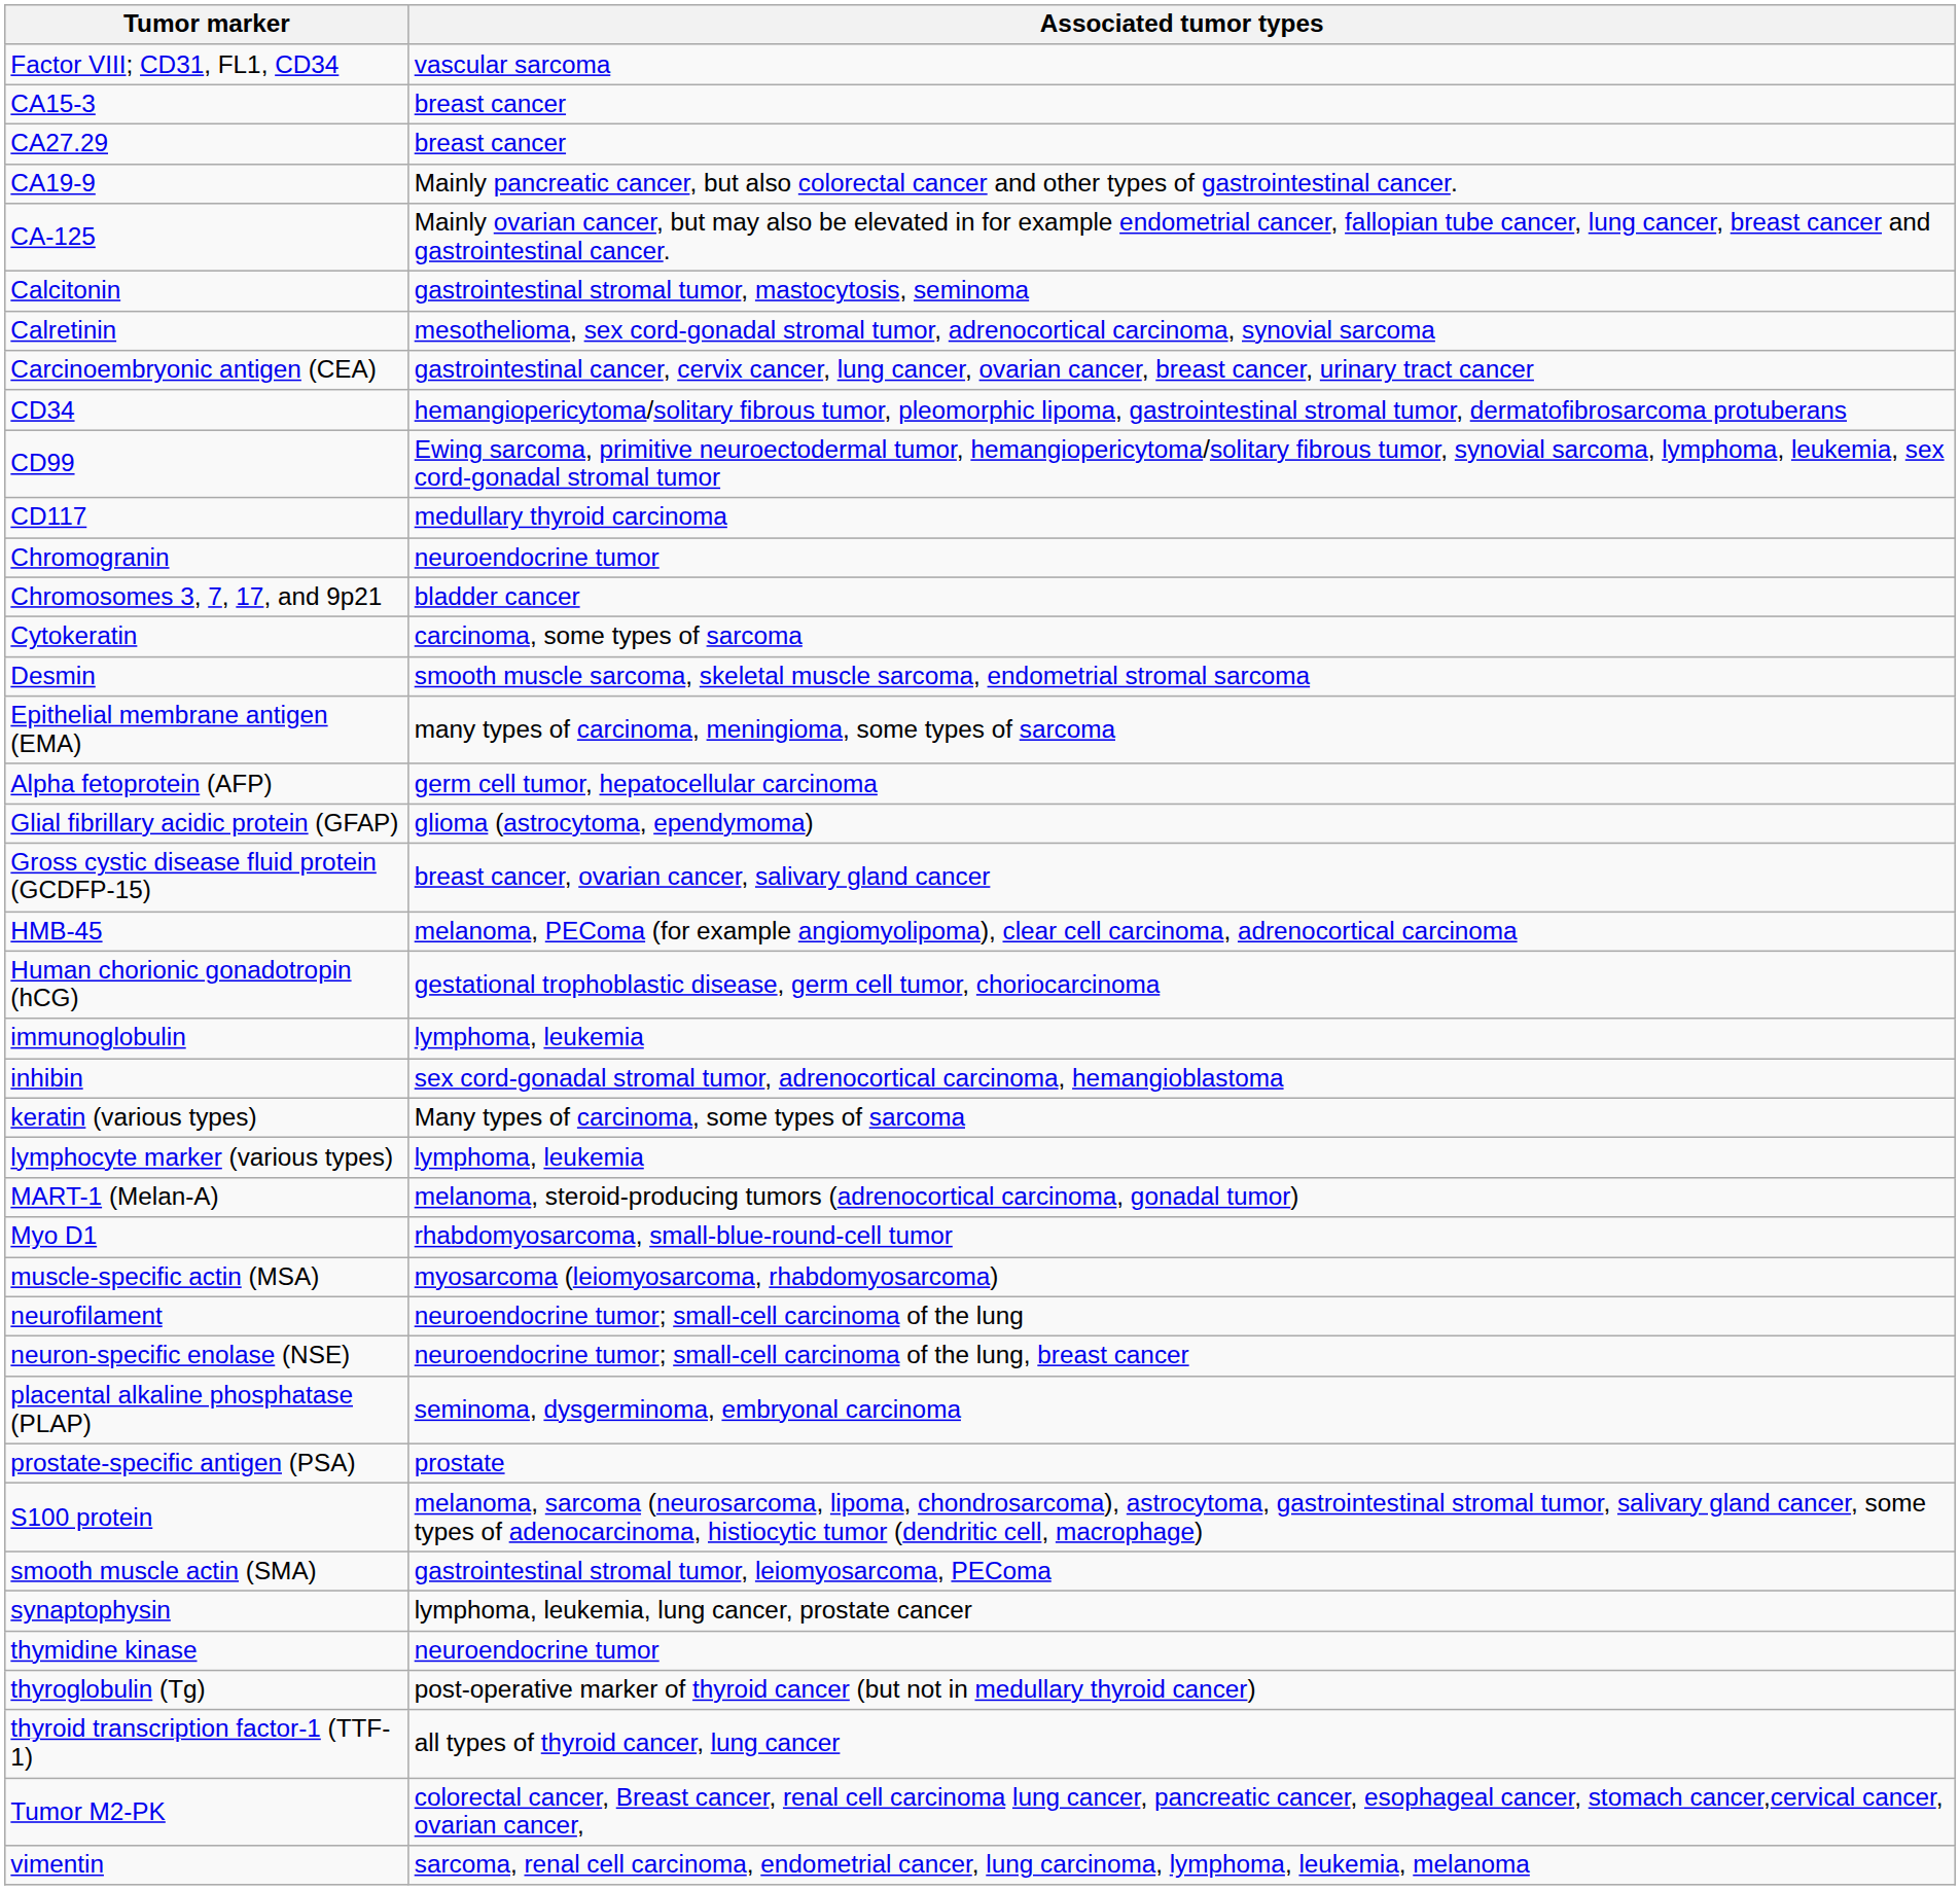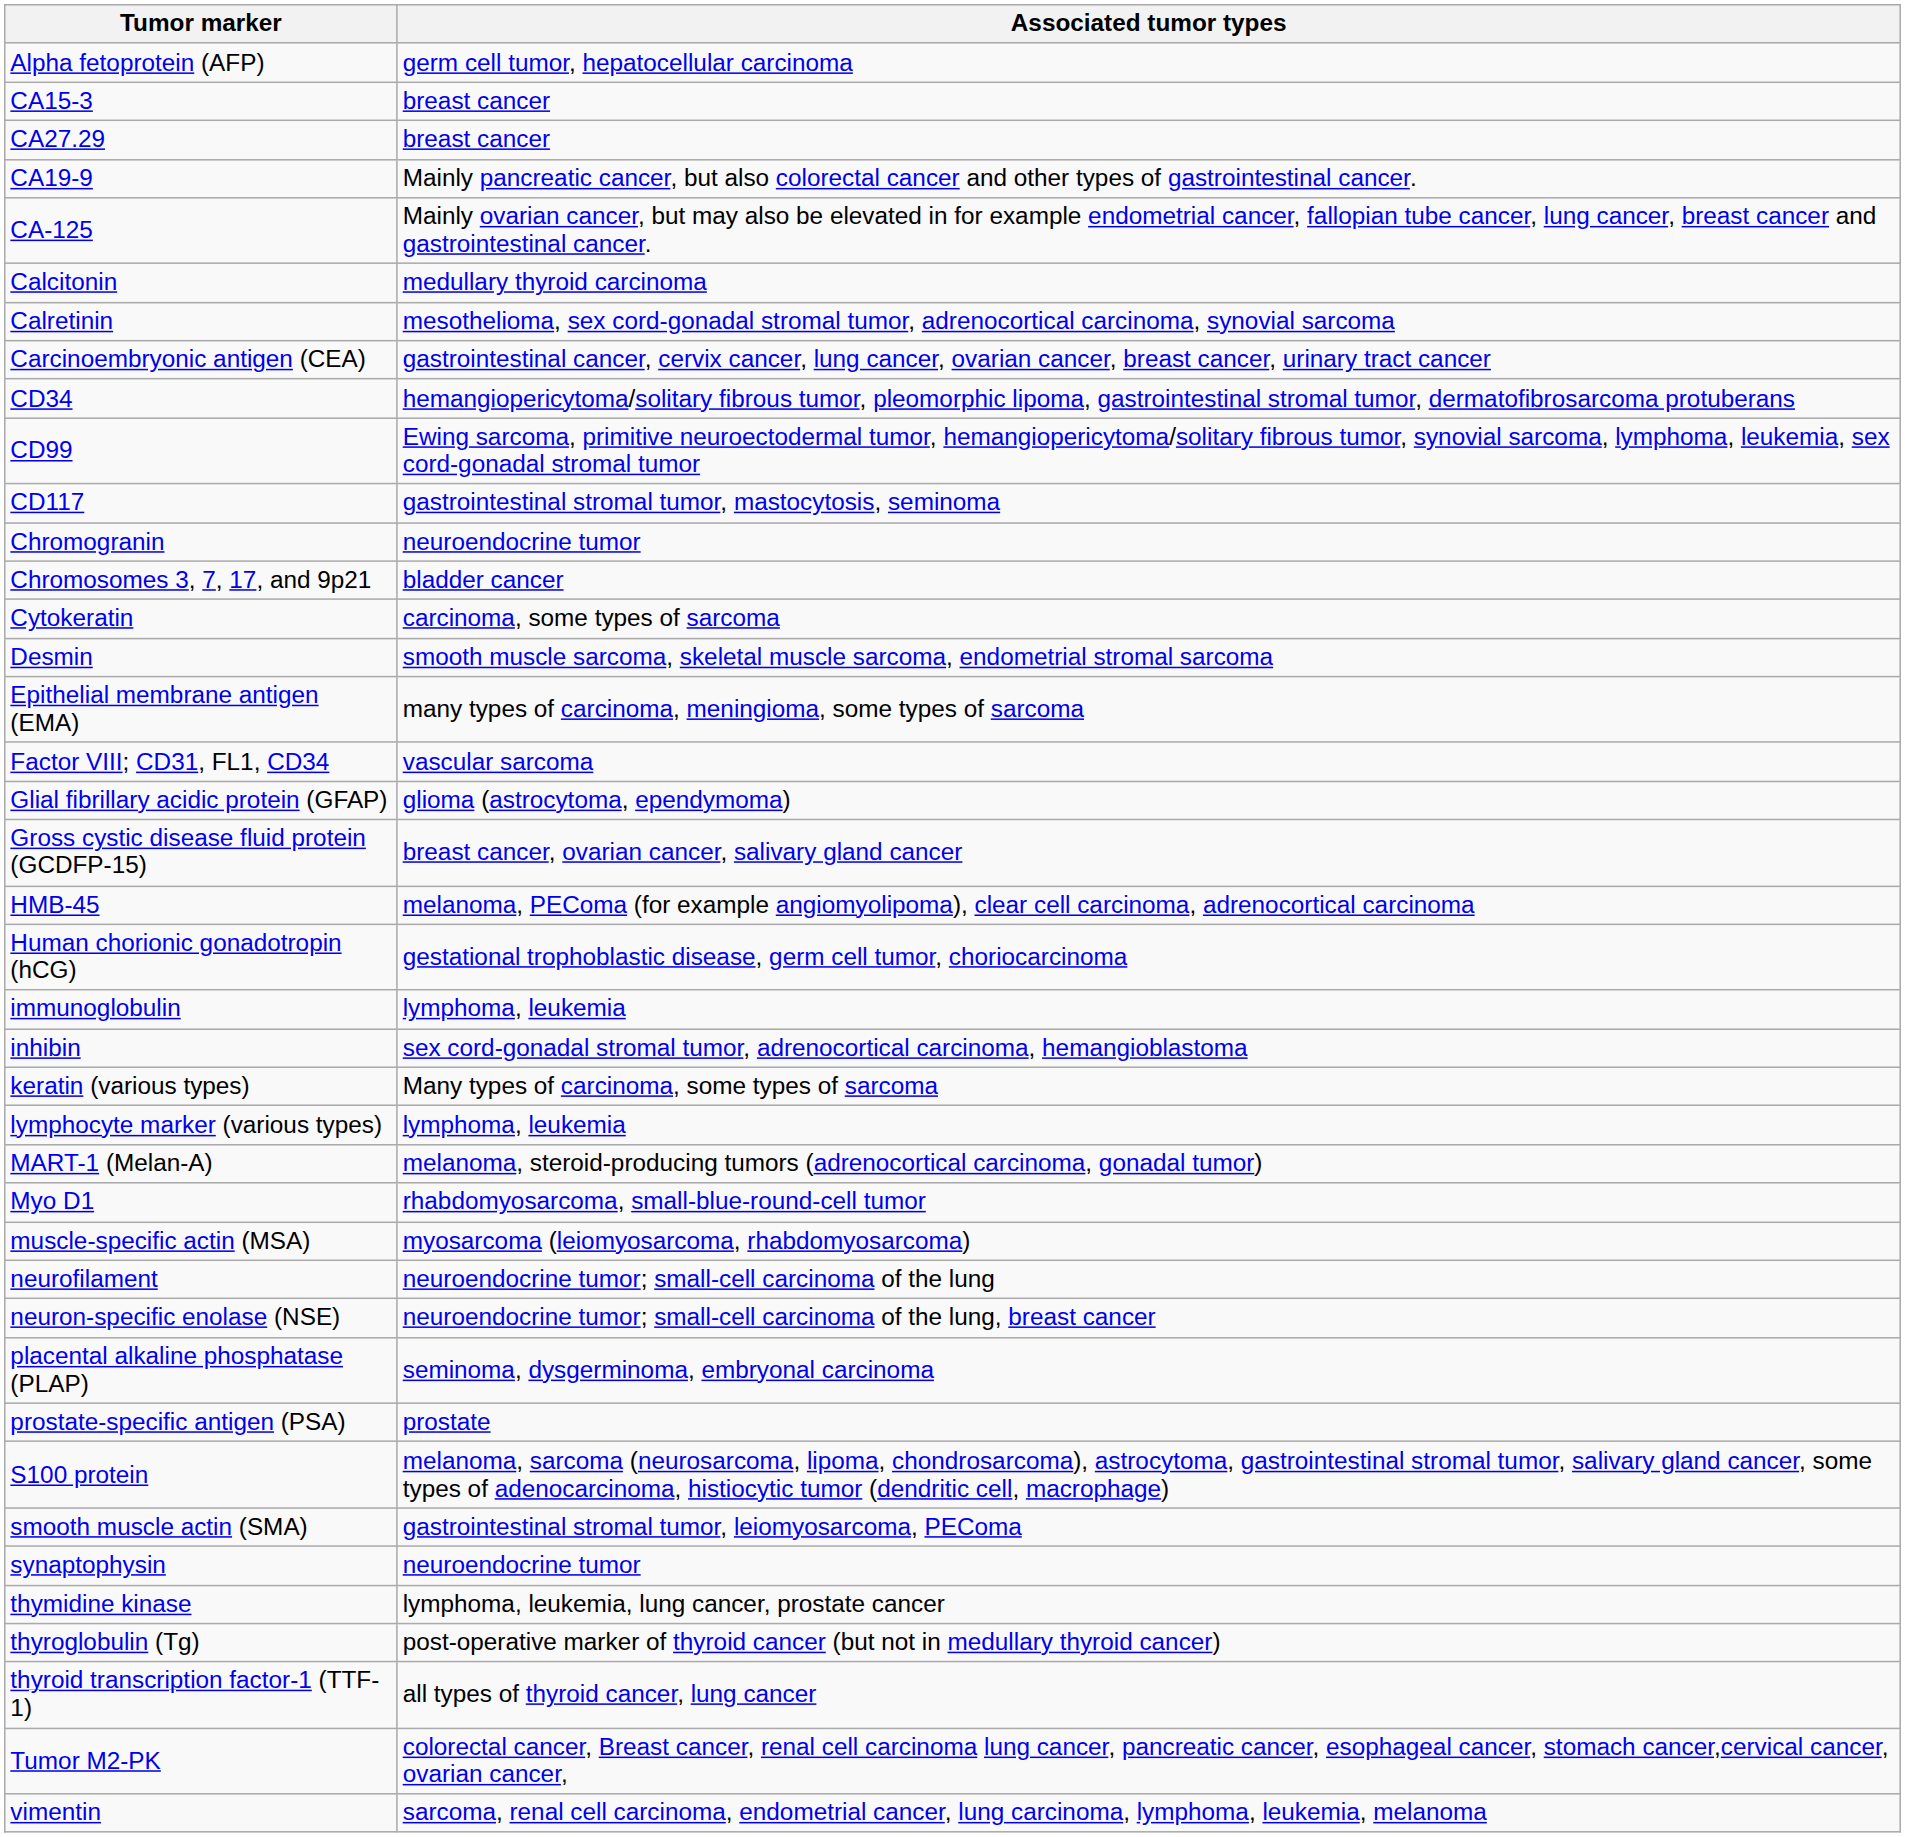 <table class="wikitable">
 <tr>
 <th>Tumor marker</th>
 <th>Associated tumor types</th>
 </tr>
 <tr>
-<td><a href='#'>Factor VIII</a>; <a href='#'>CD31</a>, FL1, <a href='#'>CD34</a></td>
-<td><a href='#'>vascular sarcoma</a></td>
+<td><a href='#'>Alpha fetoprotein</a> (AFP)</td>
+<td><a href='#'>germ cell tumor</a>, <a href='#'>hepatocellular carcinoma</a></td>
 </tr>
 <tr>
 <td><a href='#'>CA15-3</a></td>
 <td><a href='#'>breast cancer</a></td>
 </tr>
 <tr>
 <td><a href='#'>CA27.29</a></td>
 <td><a href='#'>breast cancer</a></td>
 </tr>
 <tr>
 <td><a href='#'>CA19-9</a></td>
 <td>Mainly <a href='#'>pancreatic cancer</a>, but also <a href='#'>colorectal cancer</a> and other types of <a href='#'>gastrointestinal cancer</a>.</td>
 </tr>
 <tr>
 <td><a href='#'>CA-125</a></td>
 <td>Mainly <a href='#'>ovarian cancer</a>, but may also be elevated in for example <a href='#'>endometrial cancer</a>, <a href='#'>fallopian tube cancer</a>, <a href='#'>lung cancer</a>, <a href='#'>breast cancer</a> and <a href='#'>gastrointestinal cancer</a>.</td>
 </tr>
 <tr>
 <td><a href='#'>Calcitonin</a></td>
-<td><a href='#'>gastrointestinal stromal tumor</a>, <a href='#'>mastocytosis</a>, <a href='#'>seminoma</a></td>
+<td><a href='#'>medullary thyroid carcinoma</a></td>
 </tr>
 <tr>
 <td><a href='#'>Calretinin</a></td>
 <td><a href='#'>mesothelioma</a>, <a href='#'>sex cord-gonadal stromal tumor</a>, <a href='#'>adrenocortical carcinoma</a>, <a href='#'>synovial sarcoma</a></td>
 </tr>
 <tr>
 <td><a href='#'>Carcinoembryonic antigen</a> (CEA)</td>
 <td><a href='#'>gastrointestinal cancer</a>, <a href='#'>cervix cancer</a>, <a href='#'>lung cancer</a>, <a href='#'>ovarian cancer</a>, <a href='#'>breast cancer</a>, <a href='#'>urinary tract cancer</a></td>
 </tr>
 <tr>
 <td><a href='#'>CD34</a></td>
 <td><a href='#'>hemangiopericytoma</a>/<a href='#'>solitary fibrous tumor</a>, <a href='#'>pleomorphic lipoma</a>, <a href='#'>gastrointestinal stromal tumor</a>, <a href='#'>dermatofibrosarcoma protuberans</a></td>
 </tr>
 <tr>
 <td><a href='#'>CD99</a></td>
 <td><a href='#'>Ewing sarcoma</a>, <a href='#'>primitive neuroectodermal tumor</a>, <a href='#'>hemangiopericytoma</a>/<a href='#'>solitary fibrous tumor</a>, <a href='#'>synovial sarcoma</a>, <a href='#'>lymphoma</a>, <a href='#'>leukemia</a>, <a href='#'>sex cord-gonadal stromal tumor</a></td>
 </tr>
 <tr>
 <td><a href='#'>CD117</a></td>
-<td><a href='#'>medullary thyroid carcinoma</a></td>
+<td><a href='#'>gastrointestinal stromal tumor</a>, <a href='#'>mastocytosis</a>, <a href='#'>seminoma</a></td>
 </tr>
 <tr>
 <td><a href='#'>Chromogranin</a></td>
 <td><a href='#'>neuroendocrine tumor</a></td>
 </tr>
 <tr>
 <td><a href='#'>Chromosomes 3</a>, <a href='#'>7</a>, <a href='#'>17</a>, and 9p21</td>
 <td><a href='#'>bladder cancer</a></td>
 </tr>
 <tr>
 <td><a href='#'>Cytokeratin</a></td>
 <td><a href='#'>carcinoma</a>, some types of <a href='#'>sarcoma</a></td>
 </tr>
 <tr>
 <td><a href='#'>Desmin</a></td>
 <td><a href='#'>smooth muscle sarcoma</a>, <a href='#'>skeletal muscle sarcoma</a>, <a href='#'>endometrial stromal sarcoma</a></td>
 </tr>
 <tr>
 <td><a href='#'>Epithelial membrane antigen</a> (EMA)</td>
 <td>many types of <a href='#'>carcinoma</a>, <a href='#'>meningioma</a>, some types of <a href='#'>sarcoma</a></td>
 </tr>
 <tr>
-<td><a href='#'>Alpha fetoprotein</a> (AFP)</td>
-<td><a href='#'>germ cell tumor</a>, <a href='#'>hepatocellular carcinoma</a></td>
+<td><a href='#'>Factor VIII</a>; <a href='#'>CD31</a>, FL1, <a href='#'>CD34</a></td>
+<td><a href='#'>vascular sarcoma</a></td>
 </tr>
 <tr>
 <td><a href='#'>Glial fibrillary acidic protein</a>  (GFAP)</td>
 <td><a href='#'>glioma</a> (<a href='#'>astrocytoma</a>, <a href='#'>ependymoma</a>)</td>
 </tr>
 <tr>
 <td><a href='#'>Gross cystic disease fluid protein</a> (GCDFP-15)</td>
 <td><a href='#'>breast cancer</a>, <a href='#'>ovarian cancer</a>, <a href='#'>salivary gland cancer</a></td>
 </tr>
 <tr>
 <td><a href='#'>HMB-45</a></td>
 <td><a href='#'>melanoma</a>, <a href='#'>PEComa</a> (for example <a href='#'>angiomyolipoma</a>), <a href='#'>clear cell carcinoma</a>, <a href='#'>adrenocortical carcinoma</a></td>
 </tr>
 <tr>
 <td><a href='#'>Human chorionic gonadotropin</a> (hCG)</td>
 <td><a href='#'>gestational trophoblastic disease</a>, <a href='#'>germ cell tumor</a>, <a href='#'>choriocarcinoma</a></td>
 </tr>
 <tr>
 <td><a href='#'>immunoglobulin</a></td>
 <td><a href='#'>lymphoma</a>, <a href='#'>leukemia</a></td>
 </tr>
 <tr>
 <td><a href='#'>inhibin</a></td>
 <td><a href='#'>sex cord-gonadal stromal tumor</a>, <a href='#'>adrenocortical carcinoma</a>, <a href='#'>hemangioblastoma</a></td>
 </tr>
 <tr>
 <td><a href='#'>keratin</a> (various types)</td>
 <td>Many types of <a href='#'>carcinoma</a>, some types of <a href='#'>sarcoma</a></td>
 </tr>
 <tr>
 <td><a href='#'>lymphocyte marker</a> (various types)</td>
 <td><a href='#'>lymphoma</a>, <a href='#'>leukemia</a></td>
 </tr>
 <tr>
 <td><a href='#'>MART-1</a> (Melan-A)</td>
 <td><a href='#'>melanoma</a>, steroid-producing tumors (<a href='#'>adrenocortical carcinoma</a>, <a href='#'>gonadal tumor</a>)</td>
 </tr>
 <tr>
 <td><a href='#'>Myo D1</a></td>
 <td><a href='#'>rhabdomyosarcoma</a>, <a href='#'>small-blue-round-cell tumor</a></td>
 </tr>
 <tr>
 <td><a href='#'>muscle-specific actin</a> (MSA)</td>
 <td><a href='#'>myosarcoma</a> (<a href='#'>leiomyosarcoma</a>, <a href='#'>rhabdomyosarcoma</a>)</td>
 </tr>
 <tr>
 <td><a href='#'>neurofilament</a></td>
 <td><a href='#'>neuroendocrine tumor</a>; <a href='#'>small-cell carcinoma</a> of the lung</td>
 </tr>
 <tr>
 <td><a href='#'>neuron-specific enolase</a> (NSE)</td>
 <td><a href='#'>neuroendocrine tumor</a>; <a href='#'>small-cell carcinoma</a> of the lung, <a href='#'>breast cancer</a></td>
 </tr>
 <tr>
 <td><a href='#'>placental alkaline phosphatase</a> (PLAP)</td>
 <td><a href='#'>seminoma</a>, <a href='#'>dysgerminoma</a>, <a href='#'>embryonal carcinoma</a></td>
 </tr>
 <tr>
 <td><a href='#'>prostate-specific antigen</a> (PSA)</td>
 <td><a href='#'>prostate</a></td>
 </tr>
 <tr>
 <td><a href='#'>S100 protein</a></td>
 <td><a href='#'>melanoma</a>, <a href='#'>sarcoma</a> (<a href='#'>neurosarcoma</a>, <a href='#'>lipoma</a>, <a href='#'>chondrosarcoma</a>), <a href='#'>astrocytoma</a>, <a href='#'>gastrointestinal stromal tumor</a>, <a href='#'>salivary gland cancer</a>, some types of <a href='#'>adenocarcinoma</a>, <a href='#'>histiocytic tumor</a> (<a href='#'>dendritic cell</a>, <a href='#'>macrophage</a>)</td>
 </tr>
 <tr>
 <td><a href='#'>smooth muscle actin</a> (SMA)</td>
 <td><a href='#'>gastrointestinal stromal tumor</a>, <a href='#'>leiomyosarcoma</a>, <a href='#'>PEComa</a></td>
 </tr>
 <tr>
 <td><a href='#'>synaptophysin</a></td>
-<td>lymphoma, leukemia, lung cancer, prostate cancer</td>
+<td><a href='#'>neuroendocrine tumor</a></td>
 </tr>
 <tr>
 <td><a href='#'>thymidine kinase</a></td>
-<td><a href='#'>neuroendocrine tumor</a></td>
+<td>lymphoma, leukemia, lung cancer, prostate cancer</td>
 </tr>
 <tr>
 <td><a href='#'>thyroglobulin</a> (Tg)</td>
 <td>post-operative marker of <a href='#'>thyroid cancer</a> (but not in <a href='#'>medullary thyroid cancer</a>)</td>
 </tr>
 <tr>
 <td><a href='#'>thyroid transcription factor-1</a> (TTF-1)</td>
 <td>all types of <a href='#'>thyroid cancer</a>, <a href='#'>lung cancer</a></td>
 </tr>
 <tr>
 <td><a href='#'>Tumor M2-PK</a></td>
 <td><a href='#'>colorectal cancer</a>, <a href='#'>Breast cancer</a>, <a href='#'>renal cell carcinoma</a> <a href='#'>lung cancer</a>, <a href='#'>pancreatic cancer</a>, <a href='#'>esophageal cancer</a>, <a href='#'>stomach cancer</a>,<a href='#'>cervical cancer</a>, <a href='#'>ovarian cancer</a>,</td>
 </tr>
 <tr>
 <td><a href='#'>vimentin</a></td>
 <td><a href='#'>sarcoma</a>, <a href='#'>renal cell carcinoma</a>, <a href='#'>endometrial cancer</a>, <a href='#'>lung carcinoma</a>, <a href='#'>lymphoma</a>, <a href='#'>leukemia</a>, <a href='#'>melanoma</a></td>
 </tr>
 </table>
